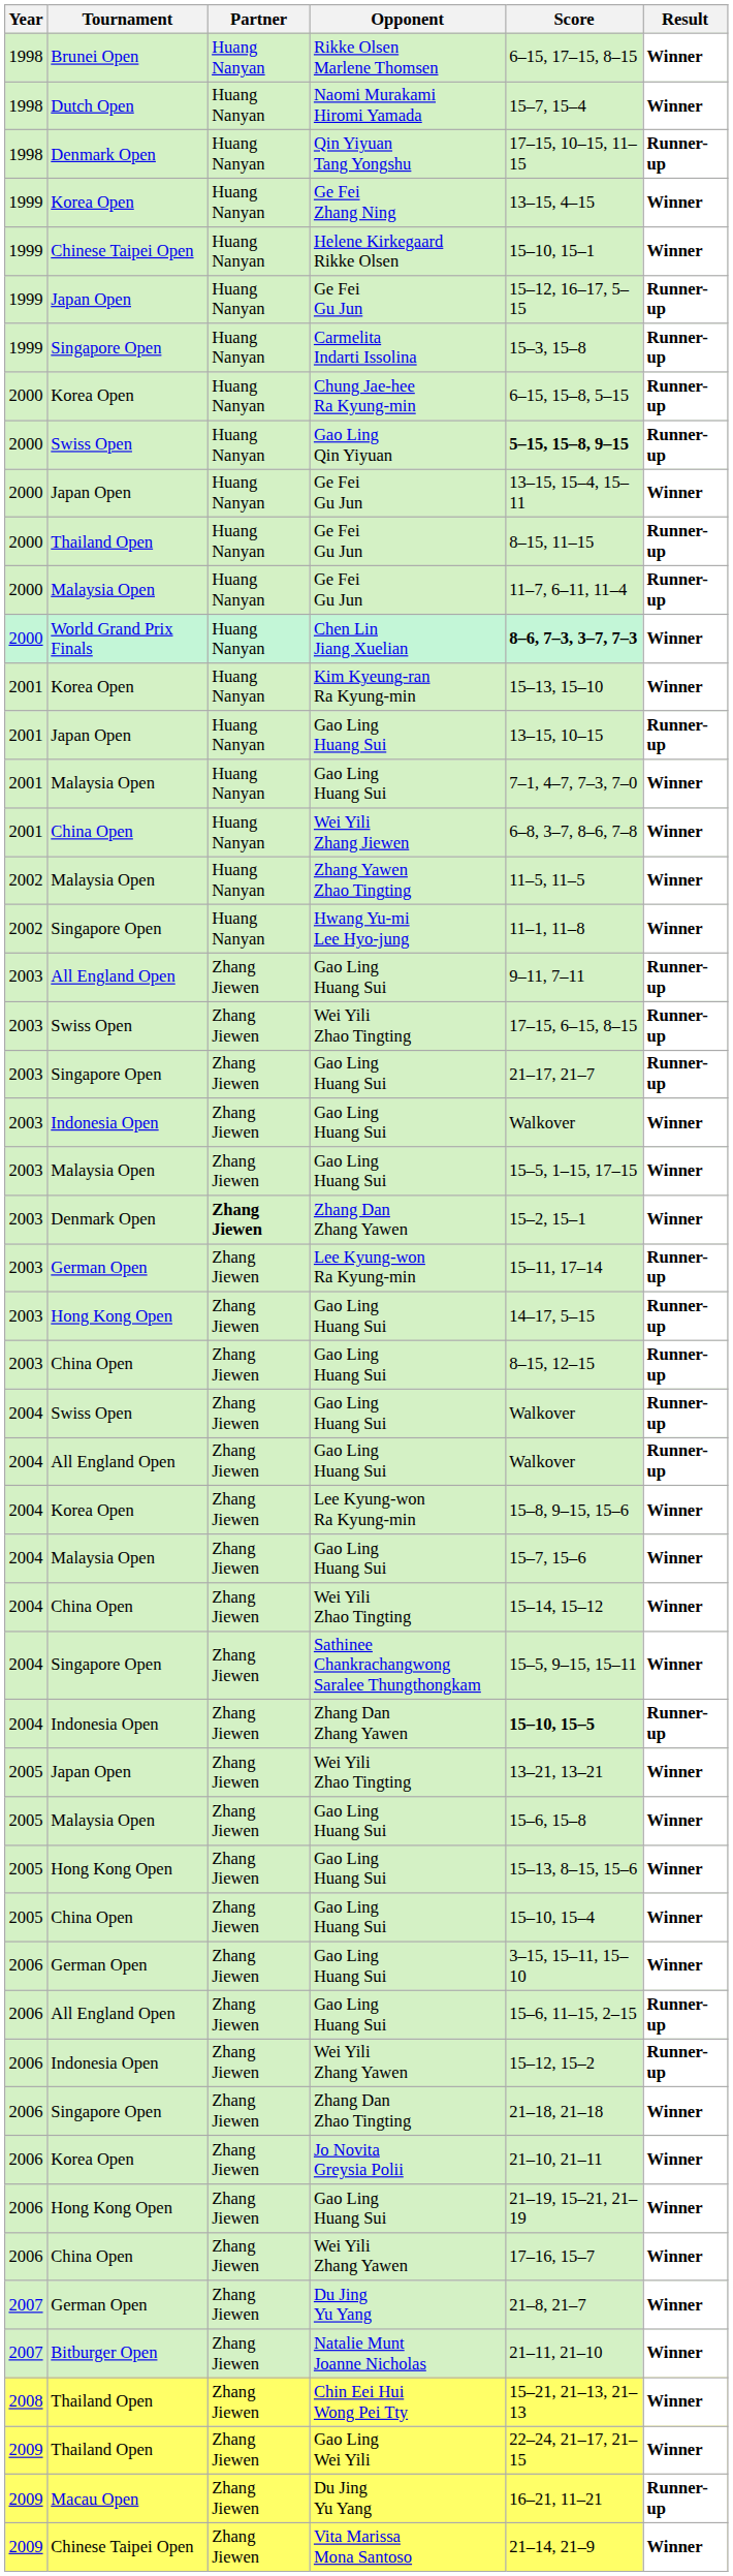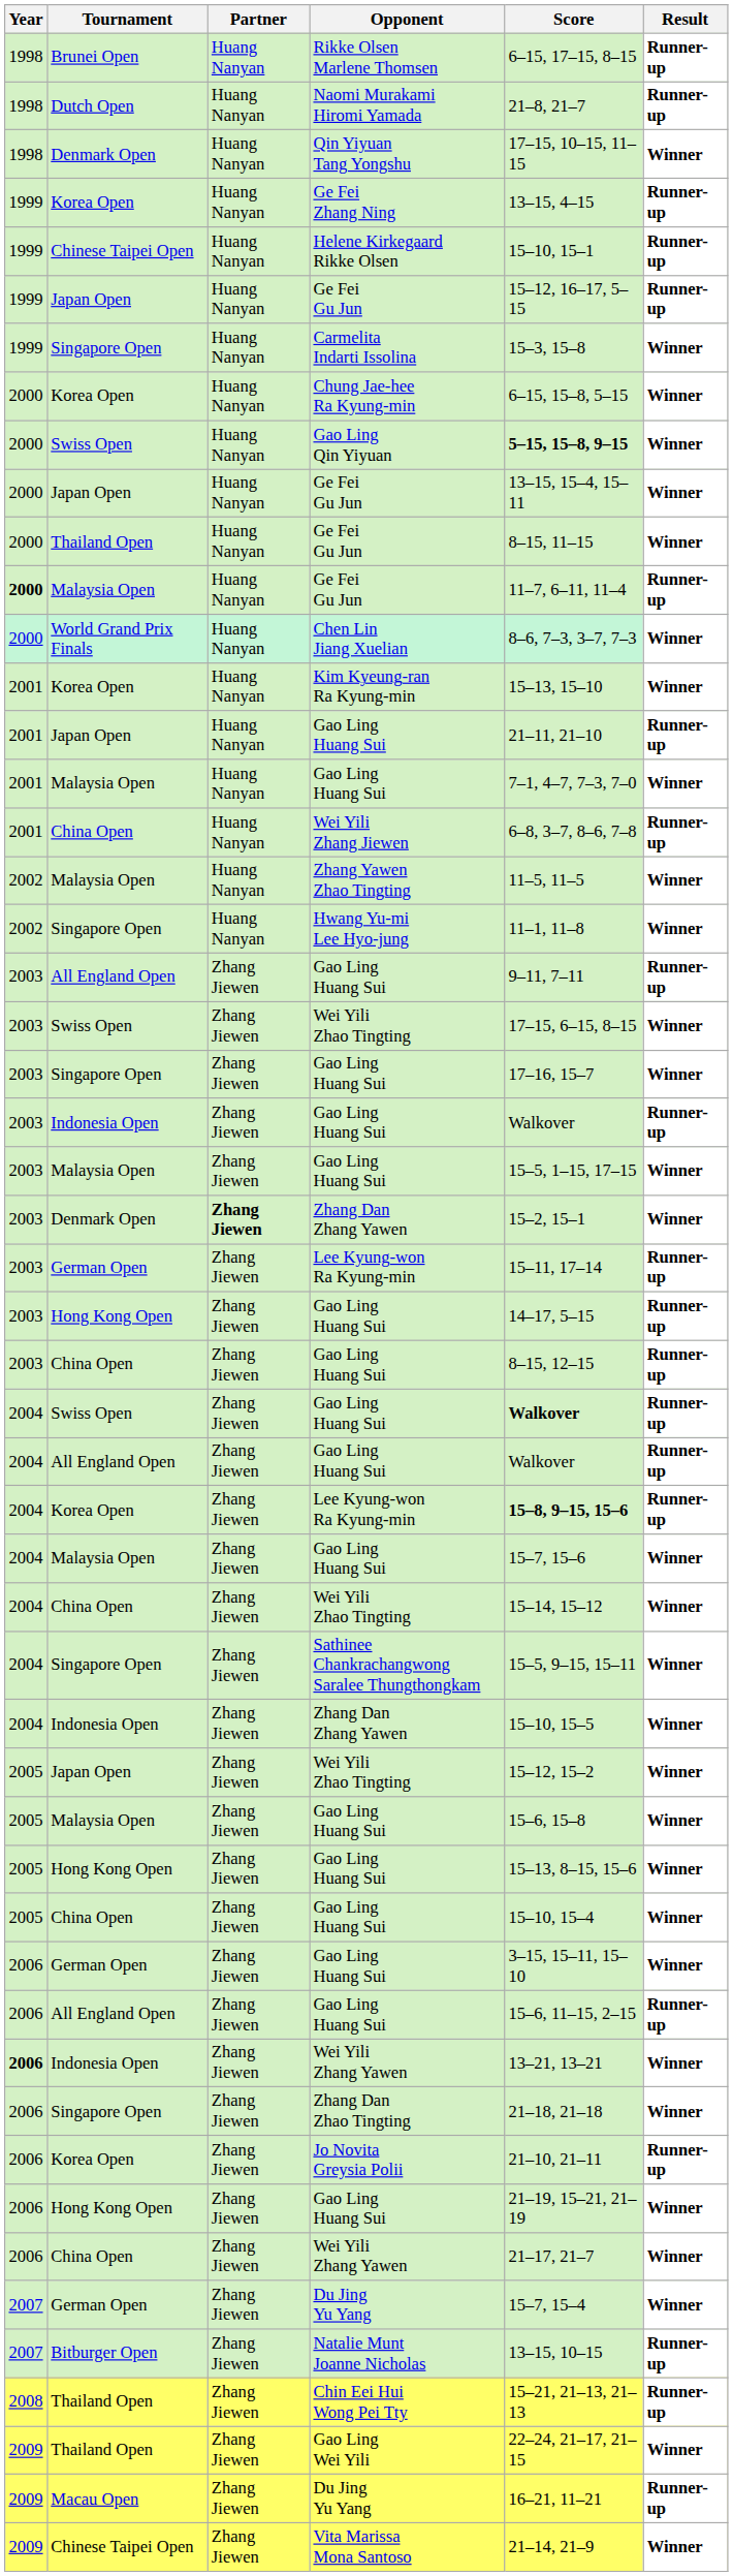 <table class="sortable wikitable" style="font-size: 90%;">
 <tr>
 <th>Year</th>
 <th>Tournament</th>
 <th>Partner</th>
 <th>Opponent</th>
 <th>Score</th>
 <th>Result</th>
 </tr>
 <tr style="background:#D4F1C5">
 <td align="center">1998</td>
 <td align="left"><a href='#'>Brunei Open</a></td>
 <td align="left"> <a href='#'>Huang Nanyan</a></td>
 <td align="left"> <a href='#'>Rikke Olsen</a> <br>  <a href='#'>Marlene Thomsen</a></td>
 <td align="left">6–15, 17–15, 8–15</td>
-<td style="text-align:left; background:white"> <strong>Winner</strong></td>
+<td style="text-align:left; background:white"> <strong>Runner-up</strong></td>
 </tr>
 <tr style="background:#D4F1C5">
 <td align="center">1998</td>
 <td align="left"><a href='#'>Dutch Open</a></td>
 <td align="left"> Huang Nanyan</td>
 <td align="left"> <a href='#'>Naomi Murakami</a> <br>  <a href='#'>Hiromi Yamada</a></td>
-<td align="left">15–7, 15–4</td>
-<td style="text-align:left; background:white"> <strong>Winner</strong></td>
+<td align="left">21–8, 21–7</td>
+<td style="text-align:left; background:white"> <strong>Runner-up</strong></td>
 </tr>
 <tr style="background:#D4F1C5">
 <td align="center">1998</td>
 <td align="left"><a href='#'>Denmark Open</a></td>
 <td align="left"> Huang Nanyan</td>
 <td align="left"> <a href='#'>Qin Yiyuan</a> <br>  <a href='#'>Tang Yongshu</a></td>
 <td align="left">17–15, 10–15, 11–15</td>
-<td style="text-align:left; background:white"> <strong>Runner-up</strong></td>
+<td style="text-align:left; background:white"> <strong>Winner</strong></td>
 </tr>
 <tr style="background:#D4F1C5">
 <td align="center">1999</td>
 <td align="left"><a href='#'>Korea Open</a></td>
 <td align="left"> Huang Nanyan</td>
 <td align="left"> <a href='#'>Ge Fei</a> <br>  <a href='#'>Zhang Ning</a></td>
 <td align="left">13–15, 4–15</td>
-<td style="text-align:left; background:white"> <strong>Winner</strong></td>
+<td style="text-align:left; background:white"> <strong>Runner-up</strong></td>
 </tr>
 <tr style="background:#D4F1C5">
 <td align="center">1999</td>
 <td align="left"><a href='#'>Chinese Taipei Open</a></td>
 <td align="left"> Huang Nanyan</td>
 <td align="left"> <a href='#'>Helene Kirkegaard</a> <br>  Rikke Olsen</td>
 <td align="left">15–10, 15–1</td>
-<td style="text-align:left; background:white"> <strong>Winner</strong></td>
+<td style="text-align:left; background:white"> <strong>Runner-up</strong></td>
 </tr>
 <tr style="background:#D4F1C5">
 <td align="center">1999</td>
 <td align="left"><a href='#'>Japan Open</a></td>
 <td align="left"> Huang Nanyan</td>
 <td align="left"> Ge Fei <br>  <a href='#'>Gu Jun</a></td>
 <td align="left">15–12, 16–17, 5–15</td>
 <td style="text-align:left; background:white"> <strong>Runner-up</strong></td>
 </tr>
 <tr style="background:#D4F1C5">
 <td align="center">1999</td>
 <td align="left"><a href='#'>Singapore Open</a></td>
 <td align="left"> Huang Nanyan</td>
 <td align="left"> <a href='#'>Carmelita</a> <br>  <a href='#'>Indarti Issolina</a></td>
 <td align="left">15–3, 15–8</td>
-<td style="text-align:left; background:white"> <strong>Runner-up</strong></td>
+<td style="text-align:left; background:white"> <strong>Winner</strong></td>
 </tr>
 <tr style="background:#D4F1C5">
 <td align="center">2000</td>
 <td align="left">Korea Open</td>
 <td align="left"> Huang Nanyan</td>
 <td align="left"> <a href='#'>Chung Jae-hee</a> <br>  <a href='#'>Ra Kyung-min</a></td>
 <td align="left">6–15, 15–8, 5–15</td>
-<td style="text-align:left; background:white"> <strong>Runner-up</strong></td>
+<td style="text-align:left; background:white"> <strong>Winner</strong></td>
 </tr>
 <tr style="background:#D4F1C5">
 <td align="center">2000</td>
 <td align="left"><a href='#'>Swiss Open</a></td>
 <td align="left"> Huang Nanyan</td>
 <td align="left"> <a href='#'>Gao Ling</a> <br>  Qin Yiyuan</td>
 <td align="left"><strong>5–15, 15–8, 9–15</strong></td>
-<td style="text-align:left; background:white"> <strong>Runner-up</strong></td>
+<td style="text-align:left; background:white"> <strong>Winner</strong></td>
 </tr>
 <tr style="background:#D4F1C5">
 <td align="center">2000</td>
 <td align="left">Japan Open</td>
 <td align="left"> Huang Nanyan</td>
 <td align="left"> Ge Fei <br>  Gu Jun</td>
 <td align="left">13–15, 15–4, 15–11</td>
 <td style="text-align:left; background:white"> <strong>Winner</strong></td>
 </tr>
 <tr style="background:#D4F1C5">
 <td align="center">2000</td>
 <td align="left"><a href='#'>Thailand Open</a></td>
 <td align="left"> Huang Nanyan</td>
 <td align="left"> Ge Fei <br>  Gu Jun</td>
 <td align="left">8–15, 11–15</td>
-<td style="text-align:left; background:white"> <strong>Runner-up</strong></td>
+<td style="text-align:left; background:white"> <strong>Winner</strong></td>
 </tr>
 <tr style="background:#D4F1C5">
-<td align="center">2000</td>
+<td align="center"><strong>2000</strong></td>
 <td align="left"><a href='#'>Malaysia Open</a></td>
 <td align="left"> Huang Nanyan</td>
 <td align="left"> Ge Fei <br>  Gu Jun</td>
 <td align="left">11–7, 6–11, 11–4</td>
 <td style="text-align:left; background:white"> <strong>Runner-up</strong></td>
 </tr>
 <tr style="background:#C3F6D7">
 <td align="center"><a href='#'>2000</a></td>
 <td align="left"><a href='#'>World Grand Prix Finals</a></td>
 <td align="left"> Huang Nanyan</td>
 <td align="left"> <a href='#'>Chen Lin</a> <br>  <a href='#'>Jiang Xuelian</a></td>
-<td align="left"><strong>8–6, 7–3, 3–7, 7–3</strong></td>
+<td align="left">8–6, 7–3, 3–7, 7–3</td>
 <td style="text-align:left; background:white"> <strong>Winner</strong></td>
 </tr>
 <tr style="background:#D4F1C5">
 <td align="center">2001</td>
 <td align="left">Korea Open</td>
 <td align="left"> Huang Nanyan</td>
 <td align="left"> <a href='#'>Kim Kyeung-ran</a> <br>  Ra Kyung-min</td>
 <td align="left">15–13, 15–10</td>
 <td style="text-align:left; background:white"> <strong>Winner</strong></td>
 </tr>
 <tr style="background:#D4F1C5">
 <td align="center">2001</td>
 <td align="left">Japan Open</td>
 <td align="left"> Huang Nanyan</td>
 <td align="left"> Gao Ling <br>  <a href='#'>Huang Sui</a></td>
-<td align="left">13–15, 10–15</td>
+<td align="left">21–11, 21–10</td>
 <td style="text-align:left; background:white"> <strong>Runner-up</strong></td>
 </tr>
 <tr style="background:#D4F1C5">
 <td align="center">2001</td>
 <td align="left">Malaysia Open</td>
 <td align="left"> Huang Nanyan</td>
 <td align="left"> Gao Ling <br>  Huang Sui</td>
 <td align="left">7–1, 4–7, 7–3, 7–0</td>
 <td style="text-align:left; background:white"> <strong>Winner</strong></td>
 </tr>
 <tr style="background:#D4F1C5">
 <td align="center">2001</td>
 <td align="left"><a href='#'>China Open</a></td>
 <td align="left"> Huang Nanyan</td>
 <td align="left"> <a href='#'>Wei Yili</a> <br>  <a href='#'>Zhang Jiewen</a></td>
 <td align="left">6–8, 3–7, 8–6, 7–8</td>
-<td style="text-align:left; background:white"> <strong>Winner</strong></td>
+<td style="text-align:left; background:white"> <strong>Runner-up</strong></td>
 </tr>
 <tr style="background:#D4F1C5">
 <td align="center">2002</td>
 <td align="left">Malaysia Open</td>
 <td align="left"> Huang Nanyan</td>
 <td align="left"> <a href='#'>Zhang Yawen</a> <br>  <a href='#'>Zhao Tingting</a></td>
 <td align="left">11–5, 11–5</td>
 <td style="text-align:left; background:white"> <strong>Winner</strong></td>
 </tr>
 <tr style="background:#D4F1C5">
 <td align="center">2002</td>
 <td align="left">Singapore Open</td>
 <td align="left"> Huang Nanyan</td>
 <td align="left"> <a href='#'>Hwang Yu-mi</a> <br>  <a href='#'>Lee Hyo-jung</a></td>
 <td align="left">11–1, 11–8</td>
 <td style="text-align:left; background:white"> <strong>Winner</strong></td>
 </tr>
 <tr style="background:#D4F1C5">
 <td align="center">2003</td>
 <td align="left"><a href='#'>All England Open</a></td>
 <td align="left"> Zhang Jiewen</td>
 <td align="left"> Gao Ling <br>  Huang Sui</td>
 <td align="left">9–11, 7–11</td>
 <td style="text-align:left; background:white"> <strong>Runner-up</strong></td>
 </tr>
 <tr style="background:#D4F1C5">
 <td align="center">2003</td>
 <td align="left">Swiss Open</td>
 <td align="left"> Zhang Jiewen</td>
 <td align="left"> Wei Yili <br>  Zhao Tingting</td>
 <td align="left">17–15, 6–15, 8–15</td>
-<td style="text-align:left; background:white"> <strong>Runner-up</strong></td>
+<td style="text-align:left; background:white"> <strong>Winner</strong></td>
 </tr>
 <tr style="background:#D4F1C5">
 <td align="center">2003</td>
 <td align="left">Singapore Open</td>
 <td align="left"> Zhang Jiewen</td>
 <td align="left"> Gao Ling <br>  Huang Sui</td>
-<td align="left">21–17, 21–7</td>
-<td style="text-align:left; background:white"> <strong>Runner-up</strong></td>
+<td align="left">17–16, 15–7</td>
+<td style="text-align:left; background:white"> <strong>Winner</strong></td>
 </tr>
 <tr style="background:#D4F1C5">
 <td align="center">2003</td>
 <td align="left"><a href='#'>Indonesia Open</a></td>
 <td align="left"> Zhang Jiewen</td>
 <td align="left"> Gao Ling <br>  Huang Sui</td>
 <td align="left">Walkover</td>
-<td style="text-align:left; background:white"> <strong>Winner</strong></td>
+<td style="text-align:left; background:white"> <strong>Runner-up</strong></td>
 </tr>
 <tr style="background:#D4F1C5">
 <td align="center">2003</td>
 <td align="left">Malaysia Open</td>
 <td align="left"> Zhang Jiewen</td>
 <td align="left"> Gao Ling <br>  Huang Sui</td>
 <td align="left">15–5, 1–15, 17–15</td>
 <td style="text-align:left; background:white"> <strong>Winner</strong></td>
 </tr>
 <tr style="background:#D4F1C5">
 <td align="center">2003</td>
 <td align="left">Denmark Open</td>
 <td align="left"><strong> Zhang Jiewen</strong></td>
 <td align="left"> <a href='#'>Zhang Dan</a> <br>  Zhang Yawen</td>
 <td align="left">15–2, 15–1</td>
 <td style="text-align:left; background:white"> <strong>Winner</strong></td>
 </tr>
 <tr style="background:#D4F1C5">
 <td align="center">2003</td>
 <td align="left"><a href='#'>German Open</a></td>
 <td align="left"> Zhang Jiewen</td>
 <td align="left"> <a href='#'>Lee Kyung-won</a> <br>  Ra Kyung-min</td>
 <td align="left">15–11, 17–14</td>
 <td style="text-align:left; background:white"> <strong>Runner-up</strong></td>
 </tr>
 <tr style="background:#D4F1C5">
 <td align="center">2003</td>
 <td align="left"><a href='#'>Hong Kong Open</a></td>
 <td align="left"> Zhang Jiewen</td>
 <td align="left"> Gao Ling <br>  Huang Sui</td>
 <td align="left">14–17, 5–15</td>
 <td style="text-align:left; background:white"> <strong>Runner-up</strong></td>
 </tr>
 <tr style="background:#D4F1C5">
 <td align="center">2003</td>
 <td align="left">China Open</td>
 <td align="left"> Zhang Jiewen</td>
 <td align="left"> Gao Ling <br>  Huang Sui</td>
 <td align="left">8–15, 12–15</td>
 <td style="text-align:left; background:white"> <strong>Runner-up</strong></td>
 </tr>
 <tr style="background:#D4F1C5">
 <td align="center">2004</td>
 <td align="left">Swiss Open</td>
 <td align="left"> Zhang Jiewen</td>
 <td align="left"> Gao Ling <br>  Huang Sui</td>
-<td align="left">Walkover</td>
+<td align="left"><strong>Walkover</strong></td>
 <td style="text-align:left; background:white"> <strong>Runner-up</strong></td>
 </tr>
 <tr style="background:#D4F1C5">
 <td align="center">2004</td>
 <td align="left">All England Open</td>
 <td align="left"> Zhang Jiewen</td>
 <td align="left"> Gao Ling <br>  Huang Sui</td>
 <td align="left">Walkover</td>
 <td style="text-align:left; background:white"> <strong>Runner-up</strong></td>
 </tr>
 <tr style="background:#D4F1C5">
 <td align="center">2004</td>
 <td align="left">Korea Open</td>
 <td align="left"> Zhang Jiewen</td>
 <td align="left"> Lee Kyung-won <br>  Ra Kyung-min</td>
-<td align="left">15–8, 9–15, 15–6</td>
-<td style="text-align:left; background:white"> <strong>Winner</strong></td>
+<td align="left"><strong>15–8, 9–15, 15–6</strong></td>
+<td style="text-align:left; background:white"> <strong>Runner-up</strong></td>
 </tr>
 <tr style="background:#D4F1C5">
 <td align="center">2004</td>
 <td align="left">Malaysia Open</td>
 <td align="left"> Zhang Jiewen</td>
 <td align="left"> Gao Ling <br>  Huang Sui</td>
 <td align="left">15–7, 15–6</td>
 <td style="text-align:left; background:white"> <strong>Winner</strong></td>
 </tr>
 <tr style="background:#D4F1C5">
 <td align="center">2004</td>
 <td align="left">China Open</td>
 <td align="left"> Zhang Jiewen</td>
 <td align="left"> Wei Yili <br>  Zhao Tingting</td>
 <td align="left">15–14, 15–12</td>
 <td style="text-align:left; background:white"> <strong>Winner</strong></td>
 </tr>
 <tr style="background:#D4F1C5">
 <td align="center">2004</td>
 <td align="left">Singapore Open</td>
 <td align="left"> Zhang Jiewen</td>
 <td align="left"> <a href='#'>Sathinee Chankrachangwong</a> <br>  <a href='#'>Saralee Thungthongkam</a></td>
 <td align="left">15–5, 9–15, 15–11</td>
 <td style="text-align:left; background:white"> <strong>Winner</strong></td>
 </tr>
 <tr style="background:#D4F1C5">
 <td align="center">2004</td>
 <td align="left">Indonesia Open</td>
 <td align="left"> Zhang Jiewen</td>
 <td align="left"> Zhang Dan <br>  Zhang Yawen</td>
-<td align="left"><strong>15–10, 15–5</strong></td>
-<td style="text-align:left; background:white"> <strong>Runner-up</strong></td>
+<td align="left">15–10, 15–5</td>
+<td style="text-align:left; background:white"> <strong>Winner</strong></td>
 </tr>
 <tr style="background:#D4F1C5">
 <td align="center">2005</td>
 <td align="left">Japan Open</td>
 <td align="left"> Zhang Jiewen</td>
 <td align="left"> Wei Yili <br>  Zhao Tingting</td>
-<td align="left">13–21, 13–21</td>
+<td align="left">15–12, 15–2</td>
 <td style="text-align:left; background:white"> <strong>Winner</strong></td>
 </tr>
 <tr style="background:#D4F1C5">
 <td align="center">2005</td>
 <td align="left">Malaysia Open</td>
 <td align="left"> Zhang Jiewen</td>
 <td align="left"> Gao Ling <br>  Huang Sui</td>
 <td align="left">15–6, 15–8</td>
 <td style="text-align:left; background:white"> <strong>Winner</strong></td>
 </tr>
 <tr style="background:#D4F1C5">
 <td align="center">2005</td>
 <td align="left">Hong Kong Open</td>
 <td align="left"> Zhang Jiewen</td>
 <td align="left"> Gao Ling <br>  Huang Sui</td>
 <td align="left">15–13, 8–15, 15–6</td>
 <td style="text-align:left; background:white"> <strong>Winner</strong></td>
 </tr>
 <tr style="background:#D4F1C5">
 <td align="center">2005</td>
 <td align="left">China Open</td>
 <td align="left"> Zhang Jiewen</td>
 <td align="left"> Gao Ling <br>  Huang Sui</td>
 <td align="left">15–10, 15–4</td>
 <td style="text-align:left; background:white"> <strong>Winner</strong></td>
 </tr>
 <tr style="background:#D4F1C5">
 <td align="center">2006</td>
 <td align="left">German Open</td>
 <td align="left"> Zhang Jiewen</td>
 <td align="left"> Gao Ling <br>  Huang Sui</td>
 <td align="left">3–15, 15–11, 15–10</td>
 <td style="text-align:left; background:white"> <strong>Winner</strong></td>
 </tr>
 <tr style="background:#D4F1C5">
 <td align="center">2006</td>
 <td align="left">All England Open</td>
 <td align="left"> Zhang Jiewen</td>
 <td align="left"> Gao Ling <br>  Huang Sui</td>
 <td align="left">15–6, 11–15, 2–15</td>
 <td style="text-align:left; background:white"> <strong>Runner-up</strong></td>
 </tr>
 <tr style="background:#D4F1C5">
-<td align="center">2006</td>
+<td align="center"><strong>2006</strong></td>
 <td align="left">Indonesia Open</td>
 <td align="left"> Zhang Jiewen</td>
 <td align="left"> Wei Yili <br>  Zhang Yawen</td>
-<td align="left">15–12, 15–2</td>
-<td style="text-align:left; background:white"> <strong>Runner-up</strong></td>
+<td align="left">13–21, 13–21</td>
+<td style="text-align:left; background:white"> <strong>Winner</strong></td>
 </tr>
 <tr style="background:#D4F1C5">
 <td align="center">2006</td>
 <td align="left">Singapore Open</td>
 <td align="left"> Zhang Jiewen</td>
 <td align="left"> Zhang Dan <br>  Zhao Tingting</td>
 <td align="left">21–18, 21–18</td>
 <td style="text-align:left; background:white"> <strong>Winner</strong></td>
 </tr>
 <tr style="background:#D4F1C5">
 <td align="center">2006</td>
 <td align="left">Korea Open</td>
 <td align="left"> Zhang Jiewen</td>
 <td align="left"> <a href='#'>Jo Novita</a> <br>  <a href='#'>Greysia Polii</a></td>
 <td align="left">21–10, 21–11</td>
-<td style="text-align:left; background:white"> <strong>Winner</strong></td>
+<td style="text-align:left; background:white"> <strong>Runner-up</strong></td>
 </tr>
 <tr style="background:#D4F1C5">
 <td align="center">2006</td>
 <td align="left">Hong Kong Open</td>
 <td align="left"> Zhang Jiewen</td>
 <td align="left"> Gao Ling <br>  Huang Sui</td>
 <td align="left">21–19, 15–21, 21–19</td>
 <td style="text-align:left; background:white"> <strong>Winner</strong></td>
 </tr>
 <tr style="background:#D4F1C5">
 <td align="center">2006</td>
 <td align="left">China Open</td>
 <td align="left"> Zhang Jiewen</td>
 <td align="left"> Wei Yili <br>  Zhang Yawen</td>
-<td align="left">17–16, 15–7</td>
+<td align="left">21–17, 21–7</td>
 <td style="text-align:left; background:white"> <strong>Winner</strong></td>
 </tr>
 <tr style="background:#D4F1C5">
 <td align="center"><a href='#'>2007</a></td>
 <td align="left">German Open</td>
 <td align="left"> Zhang Jiewen</td>
 <td align="left"> <a href='#'>Du Jing</a> <br>  <a href='#'>Yu Yang</a></td>
-<td align="left">21–8, 21–7</td>
+<td align="left">15–7, 15–4</td>
 <td style="text-align:left; background:white"> <strong>Winner</strong></td>
 </tr>
 <tr style="background:#D4F1C5">
 <td align="center"><a href='#'>2007</a></td>
 <td align="left"><a href='#'>Bitburger Open</a></td>
 <td align="left"> Zhang Jiewen</td>
 <td align="left"> <a href='#'>Natalie Munt</a> <br>  <a href='#'>Joanne Nicholas</a></td>
-<td align="left">21–11, 21–10</td>
-<td style="text-align:left; background:white"> <strong>Winner</strong></td>
+<td align="left">13–15, 10–15</td>
+<td style="text-align:left; background:white"> <strong>Runner-up</strong></td>
 </tr>
 <tr style="background:#FFFF67">
 <td align="center"><a href='#'>2008</a></td>
 <td align="left">Thailand Open</td>
 <td align="left"> Zhang Jiewen</td>
 <td align="left"> <a href='#'>Chin Eei Hui</a> <br>  <a href='#'>Wong Pei Tty</a></td>
 <td align="left">15–21, 21–13, 21–13</td>
-<td style="text-align:left; background:white"> <strong>Winner</strong></td>
+<td style="text-align:left; background:white"> <strong>Runner-up</strong></td>
 </tr>
 <tr style="background:#FFFF67">
 <td align="center"><a href='#'>2009</a></td>
 <td align="left">Thailand Open</td>
 <td align="left"> Zhang Jiewen</td>
 <td align="left"> Gao Ling <br>  Wei Yili</td>
 <td align="left">22–24, 21–17, 21–15</td>
 <td style="text-align:left; background:white"> <strong>Winner</strong></td>
 </tr>
 <tr style="background:#FFFF67">
 <td align="center"><a href='#'>2009</a></td>
 <td align="left"><a href='#'>Macau Open</a></td>
 <td align="left"> Zhang Jiewen</td>
 <td align="left"> Du Jing <br>  Yu Yang</td>
 <td align="left">16–21, 11–21</td>
 <td style="text-align:left; background:white"> <strong>Runner-up</strong></td>
 </tr>
 <tr style="background:#FFFF67">
 <td align="center"><a href='#'>2009</a></td>
 <td align="left">Chinese Taipei Open</td>
 <td align="left"> Zhang Jiewen</td>
 <td align="left"> <a href='#'>Vita Marissa</a> <br>  <a href='#'>Mona Santoso</a></td>
 <td align="left">21–14, 21–9</td>
 <td style="text-align:left; background:white"> <strong>Winner</strong></td>
 </tr>
 </table>
